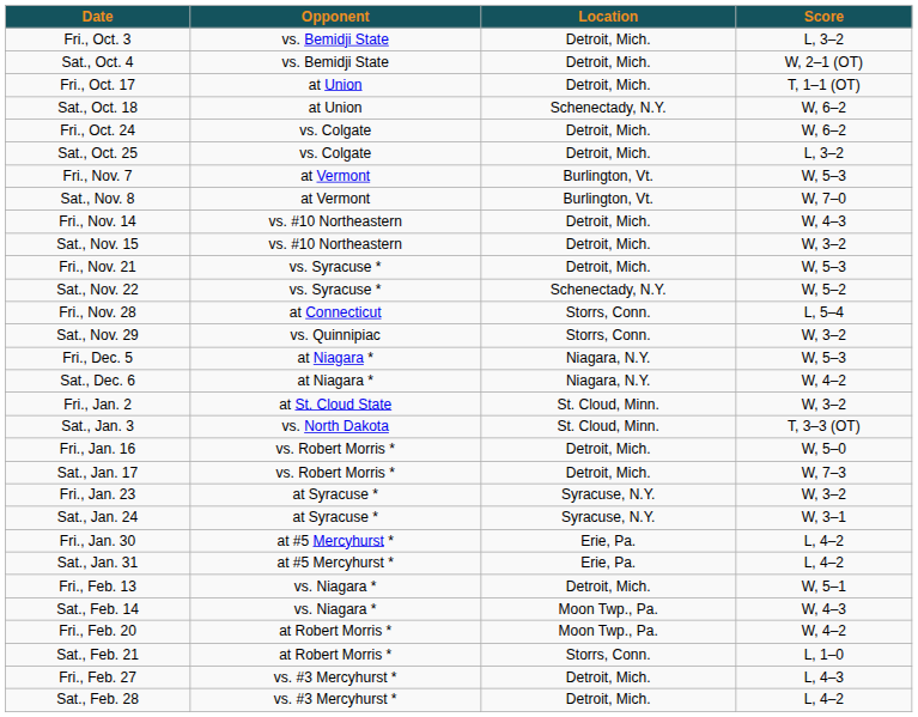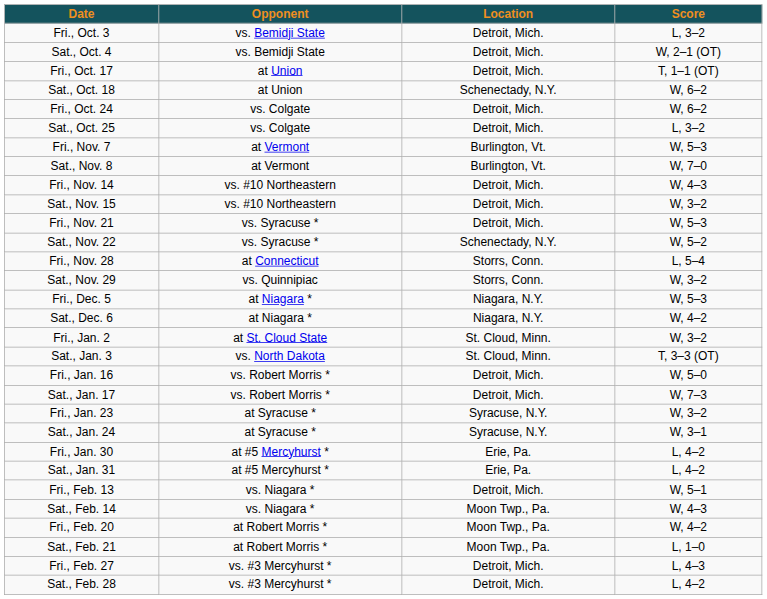 <table class="wikitable" style="width:80%;">
 <tr style="text-align:center; background:#14535d; color:#ef8f1f;">
 <td><strong>Date</strong></td>
 <td><strong>Opponent</strong></td>
 <td><strong>Location</strong></td>
 <td><strong>Score</strong></td>
 </tr>
 <tr style="text-align:center;" bgcolor="">
 <td>Fri., Oct. 3</td>
 <td>vs. <a href='#'>Bemidji State</a></td>
 <td>Detroit, Mich.</td>
 <td>L, 3–2</td>
 </tr>
 <tr style="text-align:center;" bgcolor="">
 <td>Sat., Oct. 4</td>
 <td>vs. Bemidji State</td>
 <td>Detroit, Mich.</td>
 <td>W, 2–1 (OT)</td>
 </tr>
 <tr style="text-align:center;" bgcolor="">
 <td>Fri., Oct. 17</td>
 <td>at <a href='#'>Union</a></td>
 <td>Detroit, Mich.</td>
 <td>T, 1–1 (OT)</td>
 </tr>
 <tr style="text-align:center;" bgcolor="">
 <td>Sat., Oct. 18</td>
 <td>at Union</td>
 <td>Schenectady, N.Y.</td>
 <td>W, 6–2</td>
 </tr>
 <tr style="text-align:center;" bgcolor="">
 <td>Fri., Oct. 24</td>
 <td>vs. Colgate</td>
 <td>Detroit, Mich.</td>
 <td>W, 6–2</td>
 </tr>
 <tr style="text-align:center;" bgcolor="">
 <td>Sat., Oct. 25</td>
 <td>vs. Colgate</td>
 <td>Detroit, Mich.</td>
 <td>L, 3–2</td>
 </tr>
 <tr style="text-align:center;" bgcolor="">
 <td>Fri., Nov. 7</td>
 <td>at <a href='#'>Vermont</a></td>
 <td>Burlington, Vt.</td>
 <td>W, 5–3</td>
 </tr>
 <tr style="text-align:center;" bgcolor="">
 <td>Sat., Nov. 8</td>
 <td>at Vermont</td>
 <td>Burlington, Vt.</td>
 <td>W, 7–0</td>
 </tr>
 <tr style="text-align:center;" bgcolor="">
 <td>Fri., Nov. 14</td>
 <td>vs. #10 Northeastern</td>
 <td>Detroit, Mich.</td>
 <td>W, 4–3</td>
 </tr>
 <tr style="text-align:center;" bgcolor="">
 <td>Sat., Nov. 15</td>
 <td>vs. #10 Northeastern</td>
 <td>Detroit, Mich.</td>
 <td>W, 3–2</td>
 </tr>
 <tr style="text-align:center;" bgcolor="">
 <td>Fri., Nov. 21</td>
 <td>vs. Syracuse *</td>
 <td>Detroit, Mich.</td>
 <td>W, 5–3</td>
 </tr>
 <tr style="text-align:center;" bgcolor="">
 <td>Sat., Nov. 22</td>
 <td>vs. Syracuse *</td>
 <td>Schenectady, N.Y.</td>
 <td>W, 5–2</td>
 </tr>
 <tr style="text-align:center;" bgcolor="">
 <td>Fri., Nov. 28</td>
 <td>at <a href='#'>Connecticut</a></td>
 <td>Storrs, Conn.</td>
 <td>L, 5–4</td>
 </tr>
 <tr style="text-align:center;" bgcolor="">
 <td>Sat., Nov. 29</td>
 <td>vs. Quinnipiac</td>
 <td>Storrs, Conn.</td>
 <td>W, 3–2</td>
 </tr>
 <tr style="text-align:center;" bgcolor="">
 <td>Fri., Dec. 5</td>
 <td>at <a href='#'>Niagara</a> *</td>
 <td>Niagara, N.Y.</td>
 <td>W, 5–3</td>
 </tr>
 <tr style="text-align:center;" bgcolor="">
 <td>Sat., Dec. 6</td>
 <td>at Niagara *</td>
 <td>Niagara, N.Y.</td>
 <td>W, 4–2</td>
 </tr>
 <tr style="text-align:center;" bgcolor="">
 <td>Fri., Jan. 2</td>
 <td>at <a href='#'>St. Cloud State</a></td>
 <td>St. Cloud, Minn.</td>
 <td>W, 3–2</td>
 </tr>
 <tr style="text-align:center;" bgcolor="">
 <td>Sat., Jan. 3</td>
 <td>vs. <a href='#'>North Dakota</a></td>
 <td>St. Cloud, Minn.</td>
 <td>T, 3–3 (OT)</td>
 </tr>
 <tr style="text-align:center;" bgcolor="">
 <td>Fri., Jan. 16</td>
 <td>vs. Robert Morris *</td>
 <td>Detroit, Mich.</td>
 <td>W, 5–0</td>
 </tr>
 <tr style="text-align:center;" bgcolor="">
 <td>Sat., Jan. 17</td>
 <td>vs. Robert Morris *</td>
 <td>Detroit, Mich.</td>
 <td>W, 7–3</td>
 </tr>
 <tr style="text-align:center;" bgcolor="">
 <td>Fri., Jan. 23</td>
 <td>at Syracuse *</td>
 <td>Syracuse, N.Y.</td>
 <td>W, 3–2</td>
 </tr>
 <tr style="text-align:center;" bgcolor="">
 <td>Sat., Jan. 24</td>
 <td>at Syracuse *</td>
 <td>Syracuse, N.Y.</td>
 <td>W, 3–1</td>
 </tr>
 <tr style="text-align:center;" bgcolor="">
 <td>Fri., Jan. 30</td>
 <td>at #5 <a href='#'>Mercyhurst</a> *</td>
 <td>Erie, Pa.</td>
 <td>L, 4–2</td>
 </tr>
 <tr style="text-align:center;" bgcolor="">
 <td>Sat., Jan. 31</td>
 <td>at #5 Mercyhurst *</td>
 <td>Erie, Pa.</td>
 <td>L, 4–2</td>
 </tr>
 <tr style="text-align:center;" bgcolor="">
 <td>Fri., Feb. 13</td>
 <td>vs. Niagara *</td>
 <td>Detroit, Mich.</td>
 <td>W, 5–1</td>
 </tr>
 <tr style="text-align:center;" bgcolor="">
 <td>Sat., Feb. 14</td>
 <td>vs. Niagara *</td>
 <td>Moon Twp., Pa.</td>
 <td>W, 4–3</td>
 </tr>
 <tr style="text-align:center;" bgcolor="">
 <td>Fri., Feb. 20</td>
 <td>at Robert Morris *</td>
 <td>Moon Twp., Pa.</td>
 <td>W, 4–2</td>
 </tr>
 <tr style="text-align:center;" bgcolor="">
 <td>Sat., Feb. 21</td>
 <td>at Robert Morris *</td>
-<td>Storrs, Conn.</td>
+<td>Moon Twp., Pa.</td>
 <td>L, 1–0</td>
 </tr>
 <tr style="text-align:center;" bgcolor="">
 <td>Fri., Feb. 27</td>
 <td>vs. #3 Mercyhurst *</td>
 <td>Detroit, Mich.</td>
 <td>L, 4–3</td>
 </tr>
 <tr style="text-align:center;" bgcolor="">
 <td>Sat., Feb. 28</td>
 <td>vs. #3 Mercyhurst *</td>
 <td>Detroit, Mich.</td>
 <td>L, 4–2</td>
 </tr>
 </table>
